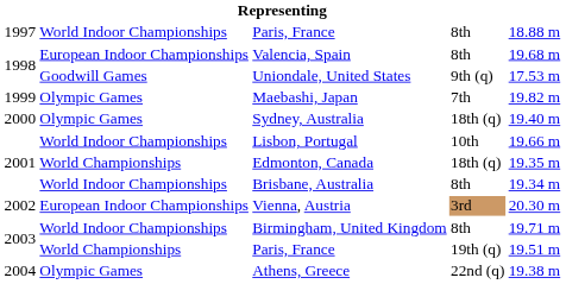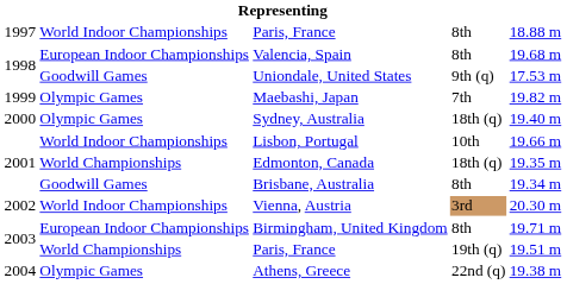 <table>
 <tr>
 <th colspan="5">Representing </th>
 </tr>
 <tr>
 <td>1997</td>
 <td><a href='#'>World Indoor Championships</a></td>
 <td><a href='#'>Paris, France</a></td>
 <td>8th</td>
 <td><a href='#'>18.88 m</a></td>
 </tr>
 <tr>
 <td rowspan=2>1998</td>
 <td><a href='#'>European Indoor Championships</a></td>
 <td><a href='#'>Valencia, Spain</a></td>
 <td>8th</td>
 <td><a href='#'>19.68 m</a></td>
 </tr>
 <tr>
 <td><a href='#'>Goodwill Games</a></td>
 <td><a href='#'>Uniondale, United States</a></td>
 <td>9th (q)</td>
 <td><a href='#'>17.53 m</a></td>
 </tr>
 <tr>
 <td>1999</td>
 <td><a href='#'>Olympic Games</a></td>
 <td><a href='#'>Maebashi, Japan</a></td>
 <td>7th</td>
 <td><a href='#'>19.82 m</a></td>
 </tr>
 <tr>
 <td>2000</td>
 <td><a href='#'>Olympic Games</a></td>
 <td><a href='#'>Sydney, Australia</a></td>
 <td>18th (q)</td>
 <td><a href='#'>19.40 m</a></td>
 </tr>
 <tr>
 <td rowspan=3>2001</td>
 <td><a href='#'>World Indoor Championships</a></td>
 <td><a href='#'>Lisbon, Portugal</a></td>
 <td>10th</td>
 <td><a href='#'>19.66 m</a></td>
 </tr>
 <tr>
 <td><a href='#'>World Championships</a></td>
 <td><a href='#'>Edmonton, Canada</a></td>
 <td>18th (q)</td>
 <td><a href='#'>19.35 m</a></td>
 </tr>
 <tr>
-<td><a href='#'>World Indoor Championships</a></td>
+<td><a href='#'>Goodwill Games</a></td>
 <td><a href='#'>Brisbane, Australia</a></td>
 <td>8th</td>
 <td><a href='#'>19.34 m</a></td>
 </tr>
 <tr>
 <td>2002</td>
-<td><a href='#'>European Indoor Championships</a></td>
+<td><a href='#'>World Indoor Championships</a></td>
 <td><a href='#'>Vienna</a>, <a href='#'>Austria</a></td>
 <td bgcolor="cc9966">3rd</td>
 <td><a href='#'>20.30 m</a></td>
 </tr>
 <tr>
 <td rowspan=2>2003</td>
-<td><a href='#'>World Indoor Championships</a></td>
+<td><a href='#'>European Indoor Championships</a></td>
 <td><a href='#'>Birmingham, United Kingdom</a></td>
 <td>8th</td>
 <td><a href='#'>19.71 m</a></td>
 </tr>
 <tr>
 <td><a href='#'>World Championships</a></td>
 <td><a href='#'>Paris, France</a></td>
 <td>19th (q)</td>
 <td><a href='#'>19.51 m</a></td>
 </tr>
 <tr>
 <td>2004</td>
 <td><a href='#'>Olympic Games</a></td>
 <td><a href='#'>Athens, Greece</a></td>
 <td>22nd (q)</td>
 <td><a href='#'>19.38 m</a></td>
 </tr>
 </table>
